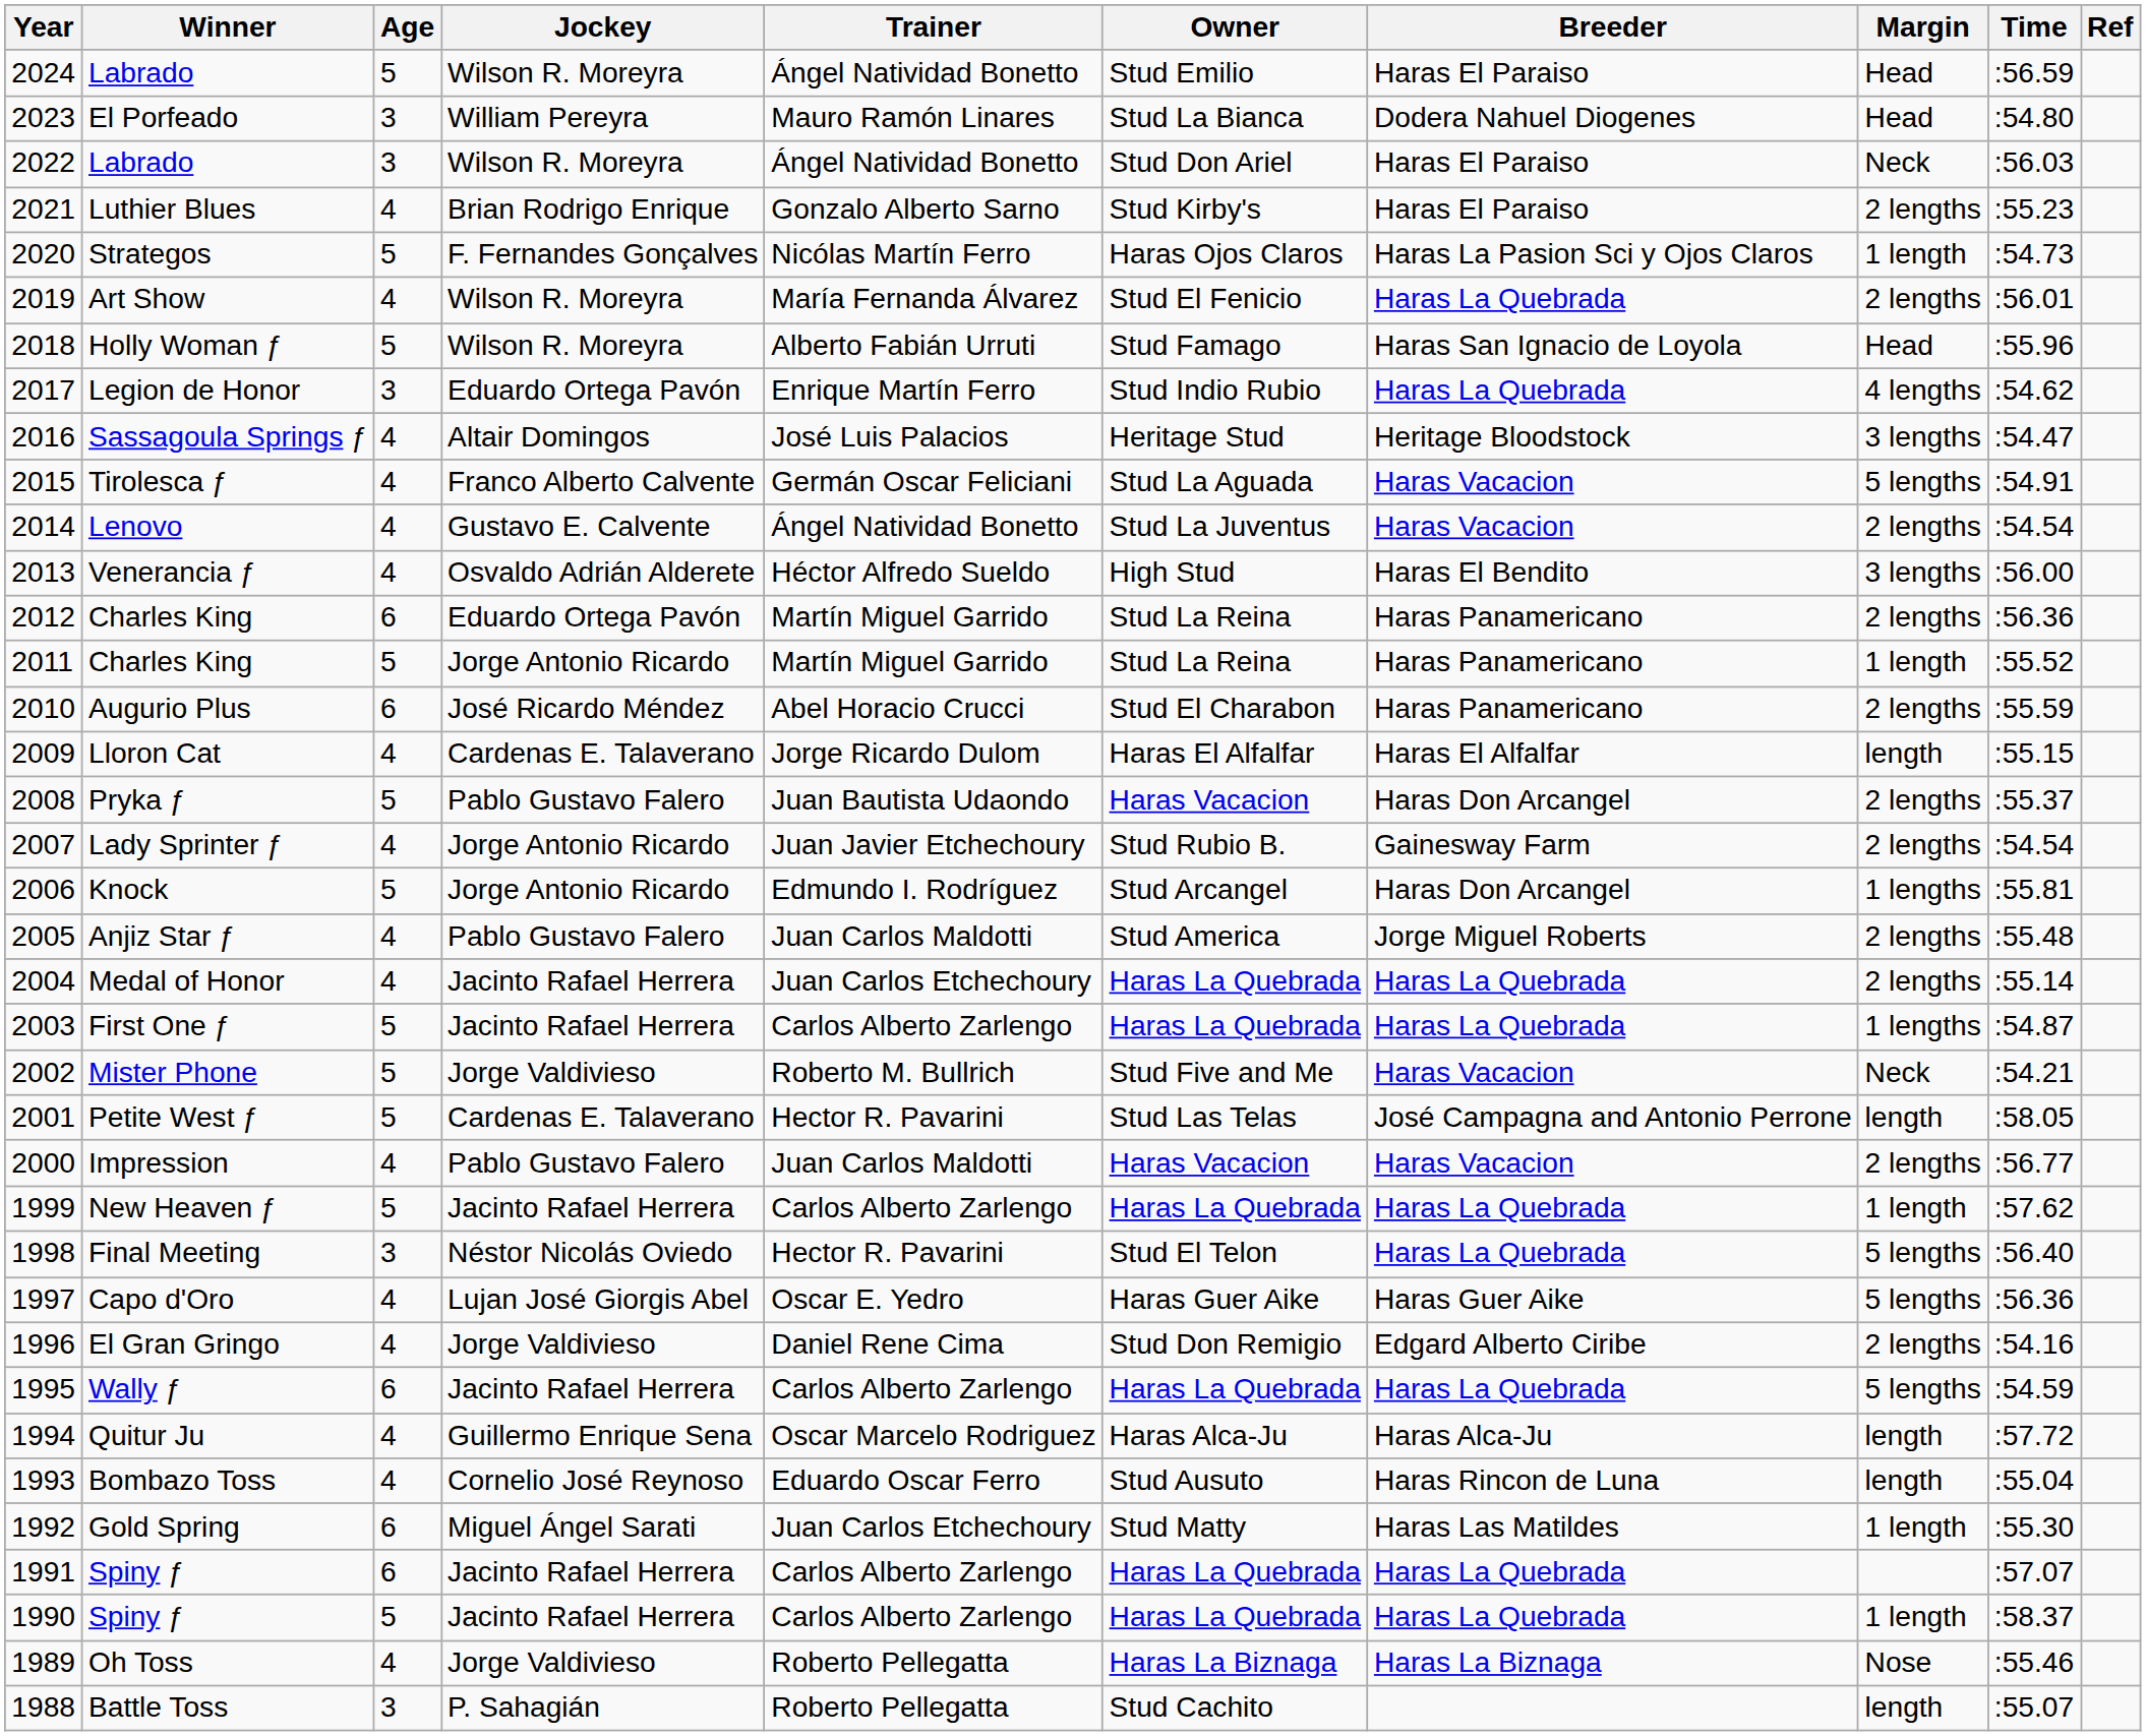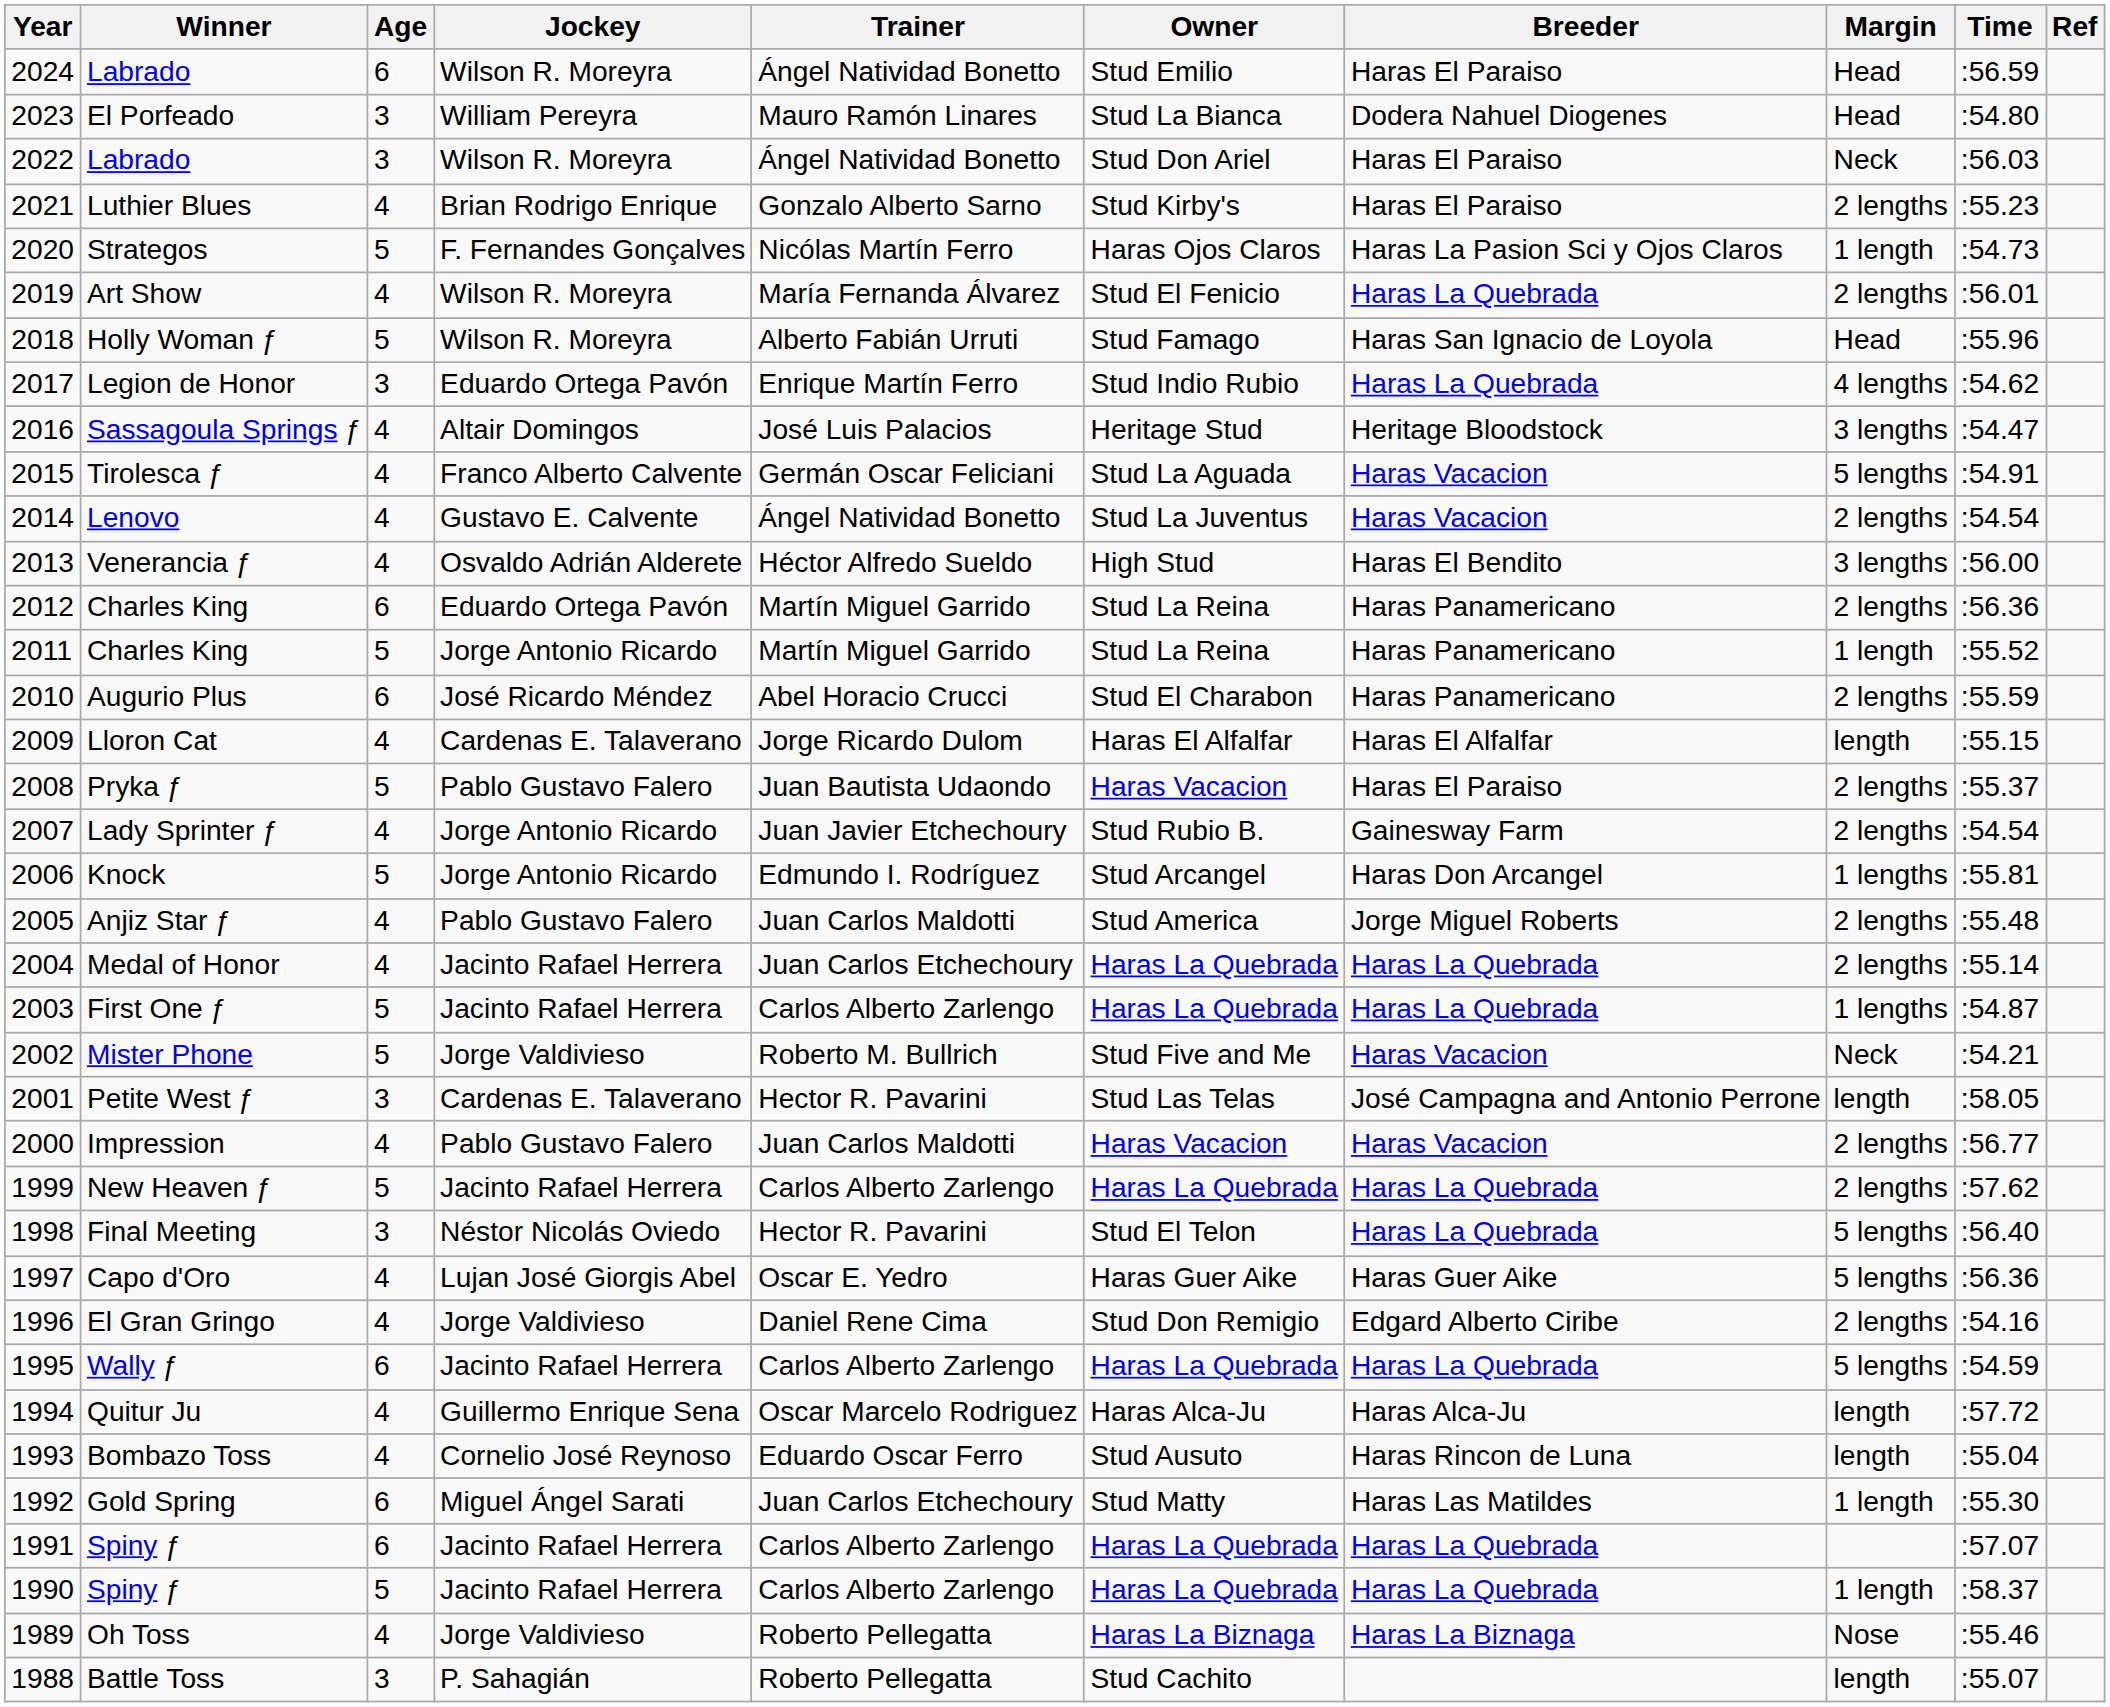 <table class="wikitable">
 <tr>
 <th>Year</th>
 <th>Winner</th>
 <th>Age</th>
 <th>Jockey</th>
 <th>Trainer</th>
 <th>Owner</th>
 <th>Breeder</th>
 <th>Margin</th>
 <th>Time</th>
 <th>Ref</th>
 </tr>
 <tr>
 <td>2024</td>
 <td><a href='#'>Labrado</a></td>
-<td>5</td>
+<td>6</td>
 <td>Wilson R. Moreyra</td>
 <td>Ángel Natividad Bonetto</td>
 <td>Stud Emilio</td>
 <td>Haras El Paraiso</td>
 <td>Head</td>
 <td>:56.59</td>
 <td></td>
 </tr>
 <tr>
 <td>2023</td>
 <td>El Porfeado</td>
 <td>3</td>
 <td>William Pereyra</td>
 <td>Mauro Ramón Linares</td>
 <td>Stud La Bianca</td>
 <td>Dodera Nahuel Diogenes</td>
 <td>Head</td>
 <td>:54.80</td>
 <td></td>
 </tr>
 <tr>
 <td>2022</td>
 <td><a href='#'>Labrado</a></td>
 <td>3</td>
 <td>Wilson R. Moreyra</td>
 <td>Ángel Natividad Bonetto</td>
 <td>Stud Don Ariel</td>
 <td>Haras El Paraiso</td>
 <td>Neck</td>
 <td>:56.03</td>
 <td></td>
 </tr>
 <tr>
 <td>2021</td>
 <td>Luthier Blues</td>
 <td>4</td>
 <td>Brian Rodrigo Enrique</td>
 <td>Gonzalo Alberto Sarno</td>
 <td>Stud Kirby's</td>
 <td>Haras El Paraiso</td>
 <td>2 lengths</td>
 <td>:55.23</td>
 <td></td>
 </tr>
 <tr>
 <td>2020</td>
 <td>Strategos</td>
 <td>5</td>
 <td>F. Fernandes Gonçalves</td>
 <td>Nicólas Martín Ferro</td>
 <td>Haras Ojos Claros</td>
 <td>Haras La Pasion Sci y Ojos Claros</td>
 <td>1 length</td>
 <td>:54.73</td>
 <td></td>
 </tr>
 <tr>
 <td>2019</td>
 <td>Art Show</td>
 <td>4</td>
 <td>Wilson R. Moreyra</td>
 <td>María Fernanda Álvarez</td>
 <td>Stud El Fenicio</td>
 <td><a href='#'>Haras La Quebrada</a></td>
 <td>2 lengths</td>
 <td>:56.01</td>
 <td></td>
 </tr>
 <tr>
 <td>2018</td>
 <td>Holly Woman ƒ</td>
 <td>5</td>
 <td>Wilson R. Moreyra</td>
 <td>Alberto Fabián Urruti</td>
 <td>Stud Famago</td>
 <td>Haras San Ignacio de Loyola</td>
 <td>Head</td>
 <td>:55.96</td>
 <td></td>
 </tr>
 <tr>
 <td>2017</td>
 <td>Legion de Honor</td>
 <td>3</td>
 <td>Eduardo Ortega Pavón</td>
 <td>Enrique Martín Ferro</td>
 <td>Stud Indio Rubio</td>
 <td><a href='#'>Haras La Quebrada</a></td>
 <td>4 lengths</td>
 <td>:54.62</td>
 <td></td>
 </tr>
 <tr>
 <td>2016</td>
 <td><a href='#'>Sassagoula Springs</a> ƒ</td>
 <td>4</td>
 <td>Altair Domingos</td>
 <td>José Luis Palacios</td>
 <td>Heritage Stud</td>
 <td>Heritage Bloodstock</td>
 <td>3 lengths</td>
 <td>:54.47</td>
 <td></td>
 </tr>
 <tr>
 <td>2015</td>
 <td>Tirolesca ƒ</td>
 <td>4</td>
 <td>Franco Alberto Calvente</td>
 <td>Germán Oscar Feliciani</td>
 <td>Stud La Aguada</td>
 <td><a href='#'>Haras Vacacion</a></td>
 <td>5 lengths</td>
 <td>:54.91</td>
 <td></td>
 </tr>
 <tr>
 <td>2014</td>
 <td><a href='#'>Lenovo</a></td>
 <td>4</td>
 <td>Gustavo E. Calvente</td>
 <td>Ángel Natividad Bonetto</td>
 <td>Stud La Juventus</td>
 <td><a href='#'>Haras Vacacion</a></td>
 <td>2 lengths</td>
 <td>:54.54</td>
 <td></td>
 </tr>
 <tr>
 <td>2013</td>
 <td>Venerancia ƒ</td>
 <td>4</td>
 <td>Osvaldo Adrián Alderete</td>
 <td>Héctor Alfredo Sueldo</td>
 <td>High Stud</td>
 <td>Haras El Bendito</td>
 <td>3 lengths</td>
 <td>:56.00</td>
 <td></td>
 </tr>
 <tr>
 <td>2012</td>
 <td>Charles King</td>
 <td>6</td>
 <td>Eduardo Ortega Pavón</td>
 <td>Martín Miguel Garrido</td>
 <td>Stud La Reina</td>
 <td>Haras Panamericano</td>
 <td>2 lengths</td>
 <td>:56.36</td>
 <td></td>
 </tr>
 <tr>
 <td>2011</td>
 <td>Charles King</td>
 <td>5</td>
 <td>Jorge Antonio Ricardo</td>
 <td>Martín Miguel Garrido</td>
 <td>Stud La Reina</td>
 <td>Haras Panamericano</td>
 <td>1 length</td>
 <td>:55.52</td>
 <td></td>
 </tr>
 <tr>
 <td>2010</td>
 <td>Augurio Plus</td>
 <td>6</td>
 <td>José Ricardo Méndez</td>
 <td>Abel Horacio Crucci</td>
 <td>Stud El Charabon</td>
 <td>Haras Panamericano</td>
 <td>2 lengths</td>
 <td>:55.59</td>
 <td></td>
 </tr>
 <tr>
 <td>2009</td>
 <td>Lloron Cat</td>
 <td>4</td>
 <td>Cardenas E. Talaverano</td>
 <td>Jorge Ricardo Dulom</td>
 <td>Haras El Alfalfar</td>
 <td>Haras El Alfalfar</td>
 <td> length</td>
 <td>:55.15</td>
 <td></td>
 </tr>
 <tr>
 <td>2008</td>
 <td>Pryka ƒ</td>
 <td>5</td>
 <td>Pablo Gustavo Falero</td>
 <td>Juan Bautista Udaondo</td>
 <td><a href='#'>Haras Vacacion</a></td>
-<td>Haras Don Arcangel</td>
+<td>Haras El Paraiso</td>
 <td>2 lengths</td>
 <td>:55.37</td>
 <td></td>
 </tr>
 <tr>
 <td>2007</td>
 <td>Lady Sprinter ƒ</td>
 <td>4</td>
 <td>Jorge Antonio Ricardo</td>
 <td>Juan Javier Etchechoury</td>
 <td>Stud Rubio B.</td>
 <td>Gainesway Farm</td>
 <td>2 lengths</td>
 <td>:54.54</td>
 <td></td>
 </tr>
 <tr>
 <td>2006</td>
 <td>Knock</td>
 <td>5</td>
 <td>Jorge Antonio Ricardo</td>
 <td>Edmundo I. Rodríguez</td>
 <td>Stud Arcangel</td>
 <td>Haras Don Arcangel</td>
 <td>1 lengths</td>
 <td>:55.81</td>
 <td></td>
 </tr>
 <tr>
 <td>2005</td>
 <td>Anjiz Star ƒ</td>
 <td>4</td>
 <td>Pablo Gustavo Falero</td>
 <td>Juan Carlos Maldotti</td>
 <td>Stud America</td>
 <td>Jorge Miguel Roberts</td>
 <td>2 lengths</td>
 <td>:55.48</td>
 <td></td>
 </tr>
 <tr>
 <td>2004</td>
 <td>Medal of Honor</td>
 <td>4</td>
 <td>Jacinto Rafael Herrera</td>
 <td>Juan Carlos Etchechoury</td>
 <td><a href='#'>Haras La Quebrada</a></td>
 <td><a href='#'>Haras La Quebrada</a></td>
 <td>2 lengths</td>
 <td>:55.14</td>
 <td></td>
 </tr>
 <tr>
 <td>2003</td>
 <td>First One ƒ</td>
 <td>5</td>
 <td>Jacinto Rafael Herrera</td>
 <td>Carlos Alberto Zarlengo</td>
 <td><a href='#'>Haras La Quebrada</a></td>
 <td><a href='#'>Haras La Quebrada</a></td>
 <td>1 lengths</td>
 <td>:54.87</td>
 <td></td>
 </tr>
 <tr>
 <td>2002</td>
 <td><a href='#'>Mister Phone</a></td>
 <td>5</td>
 <td>Jorge Valdivieso</td>
 <td>Roberto M. Bullrich</td>
 <td>Stud Five and Me</td>
 <td><a href='#'>Haras Vacacion</a></td>
 <td>Neck</td>
 <td>:54.21</td>
 <td></td>
 </tr>
 <tr>
 <td>2001</td>
 <td>Petite West ƒ</td>
-<td>5</td>
+<td>3</td>
 <td>Cardenas E. Talaverano</td>
 <td>Hector R. Pavarini</td>
 <td>Stud Las Telas</td>
 <td>José Campagna and Antonio Perrone</td>
 <td> length</td>
 <td>:58.05</td>
 <td></td>
 </tr>
 <tr>
 <td>2000</td>
 <td>Impression</td>
 <td>4</td>
 <td>Pablo Gustavo Falero</td>
 <td>Juan Carlos Maldotti</td>
 <td><a href='#'>Haras Vacacion</a></td>
 <td><a href='#'>Haras Vacacion</a></td>
 <td>2 lengths</td>
 <td>:56.77</td>
 <td></td>
 </tr>
 <tr>
 <td>1999</td>
 <td>New Heaven ƒ</td>
 <td>5</td>
 <td>Jacinto Rafael Herrera</td>
 <td>Carlos Alberto Zarlengo</td>
 <td><a href='#'>Haras La Quebrada</a></td>
 <td><a href='#'>Haras La Quebrada</a></td>
-<td>1 length</td>
+<td>2 lengths</td>
 <td>:57.62</td>
 <td></td>
 </tr>
 <tr>
 <td>1998</td>
 <td>Final Meeting</td>
 <td>3</td>
 <td>Néstor Nicolás Oviedo</td>
 <td>Hector R. Pavarini</td>
 <td>Stud El Telon</td>
 <td><a href='#'>Haras La Quebrada</a></td>
 <td>5 lengths</td>
 <td>:56.40</td>
 <td></td>
 </tr>
 <tr>
 <td>1997</td>
 <td>Capo d'Oro</td>
 <td>4</td>
 <td>Lujan José Giorgis Abel</td>
 <td>Oscar E. Yedro</td>
 <td>Haras Guer Aike</td>
 <td>Haras Guer Aike</td>
 <td>5 lengths</td>
 <td>:56.36</td>
 <td></td>
 </tr>
 <tr>
 <td>1996</td>
 <td>El Gran Gringo</td>
 <td>4</td>
 <td>Jorge Valdivieso</td>
 <td>Daniel Rene Cima</td>
 <td>Stud Don Remigio</td>
 <td>Edgard Alberto Ciribe</td>
 <td>2 lengths</td>
 <td>:54.16</td>
 <td></td>
 </tr>
 <tr>
 <td>1995</td>
 <td><a href='#'>Wally</a> ƒ</td>
 <td>6</td>
 <td>Jacinto Rafael Herrera</td>
 <td>Carlos Alberto Zarlengo</td>
 <td><a href='#'>Haras La Quebrada</a></td>
 <td><a href='#'>Haras La Quebrada</a></td>
 <td>5 lengths</td>
 <td>:54.59</td>
 <td></td>
 </tr>
 <tr>
 <td>1994</td>
 <td>Quitur Ju</td>
 <td>4</td>
 <td>Guillermo Enrique Sena</td>
 <td>Oscar Marcelo Rodriguez</td>
 <td>Haras Alca-Ju</td>
 <td>Haras Alca-Ju</td>
 <td> length</td>
 <td>:57.72</td>
 <td></td>
 </tr>
 <tr>
 <td>1993</td>
 <td>Bombazo Toss</td>
 <td>4</td>
 <td>Cornelio José Reynoso</td>
 <td>Eduardo Oscar Ferro</td>
 <td>Stud Ausuto</td>
 <td>Haras Rincon de Luna</td>
 <td> length</td>
 <td>:55.04</td>
 <td></td>
 </tr>
 <tr>
 <td>1992</td>
 <td>Gold Spring</td>
 <td>6</td>
 <td>Miguel Ángel Sarati</td>
 <td>Juan Carlos Etchechoury</td>
 <td>Stud Matty</td>
 <td>Haras Las Matildes</td>
 <td>1 length</td>
 <td>:55.30</td>
 <td></td>
 </tr>
 <tr>
 <td>1991</td>
 <td><a href='#'>Spiny</a> ƒ</td>
 <td>6</td>
 <td>Jacinto Rafael Herrera</td>
 <td>Carlos Alberto Zarlengo</td>
 <td><a href='#'>Haras La Quebrada</a></td>
 <td><a href='#'>Haras La Quebrada</a></td>
 <td></td>
 <td>:57.07</td>
 <td></td>
 </tr>
 <tr>
 <td>1990</td>
 <td><a href='#'>Spiny</a> ƒ</td>
 <td>5</td>
 <td>Jacinto Rafael Herrera</td>
 <td>Carlos Alberto Zarlengo</td>
 <td><a href='#'>Haras La Quebrada</a></td>
 <td><a href='#'>Haras La Quebrada</a></td>
 <td>1 length</td>
 <td>:58.37</td>
 <td></td>
 </tr>
 <tr>
 <td>1989</td>
 <td>Oh Toss</td>
 <td>4</td>
 <td>Jorge Valdivieso</td>
 <td>Roberto Pellegatta</td>
 <td><a href='#'>Haras La Biznaga</a></td>
 <td><a href='#'>Haras La Biznaga</a></td>
 <td>Nose</td>
 <td>:55.46</td>
 <td></td>
 </tr>
 <tr>
 <td>1988</td>
 <td>Battle Toss</td>
 <td>3</td>
 <td>P. Sahagián</td>
 <td>Roberto Pellegatta</td>
 <td>Stud Cachito</td>
 <td></td>
 <td> length</td>
 <td>:55.07</td>
 <td></td>
 </tr>
 </table>
